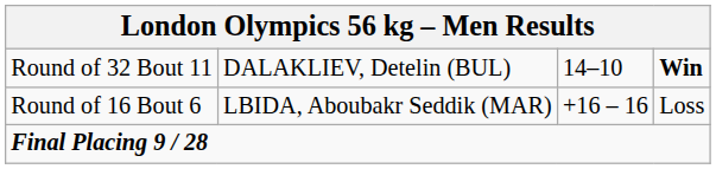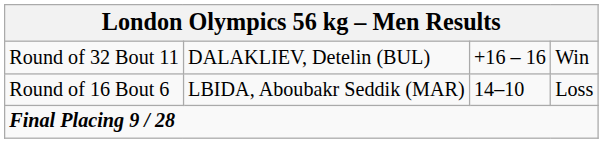 <table class="wikitable">
 <tr>
 <th colspan="4"><big>London Olympics 56 kg – Men Results</big></th>
 </tr>
 <tr>
 <td>Round of 32 Bout 11</td>
 <td>DALAKLIEV, Detelin (BUL)</td>
-<td>14–10</td>
-<td><strong>Win</strong></td>
+<td>+16 – 16</td>
+<td>Win</td>
 </tr>
 <tr>
 <td>Round of 16 Bout 6</td>
 <td>LBIDA, Aboubakr Seddik (MAR)</td>
-<td>+16 – 16</td>
+<td>14–10</td>
 <td>Loss</td>
 </tr>
 <tr>
 <td colspan="4"><strong><em>Final Placing 9 / 28</em></strong></td>
 </tr>
 </table>
